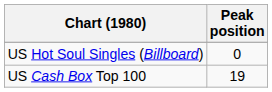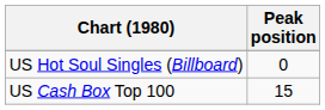 <table class="wikitable sortable">
 <tr>
 <th>Chart (1980)</th>
 <th>Peak<br>position</th>
 </tr>
 <tr>
 </tr>
 <tr>
 </tr>
 <tr>
 <td scope="row">US <a href='#'>Hot Soul Singles</a> (<em><a href='#'>Billboard</a></em>)</td>
 <td align="center">0</td>
 </tr>
 <tr>
 <td>US <a href='#'><em>Cash Box</em></a> Top 100</td>
-<td align="center">19</td>
+<td align="center">15</td>
 </tr>
 </table>
